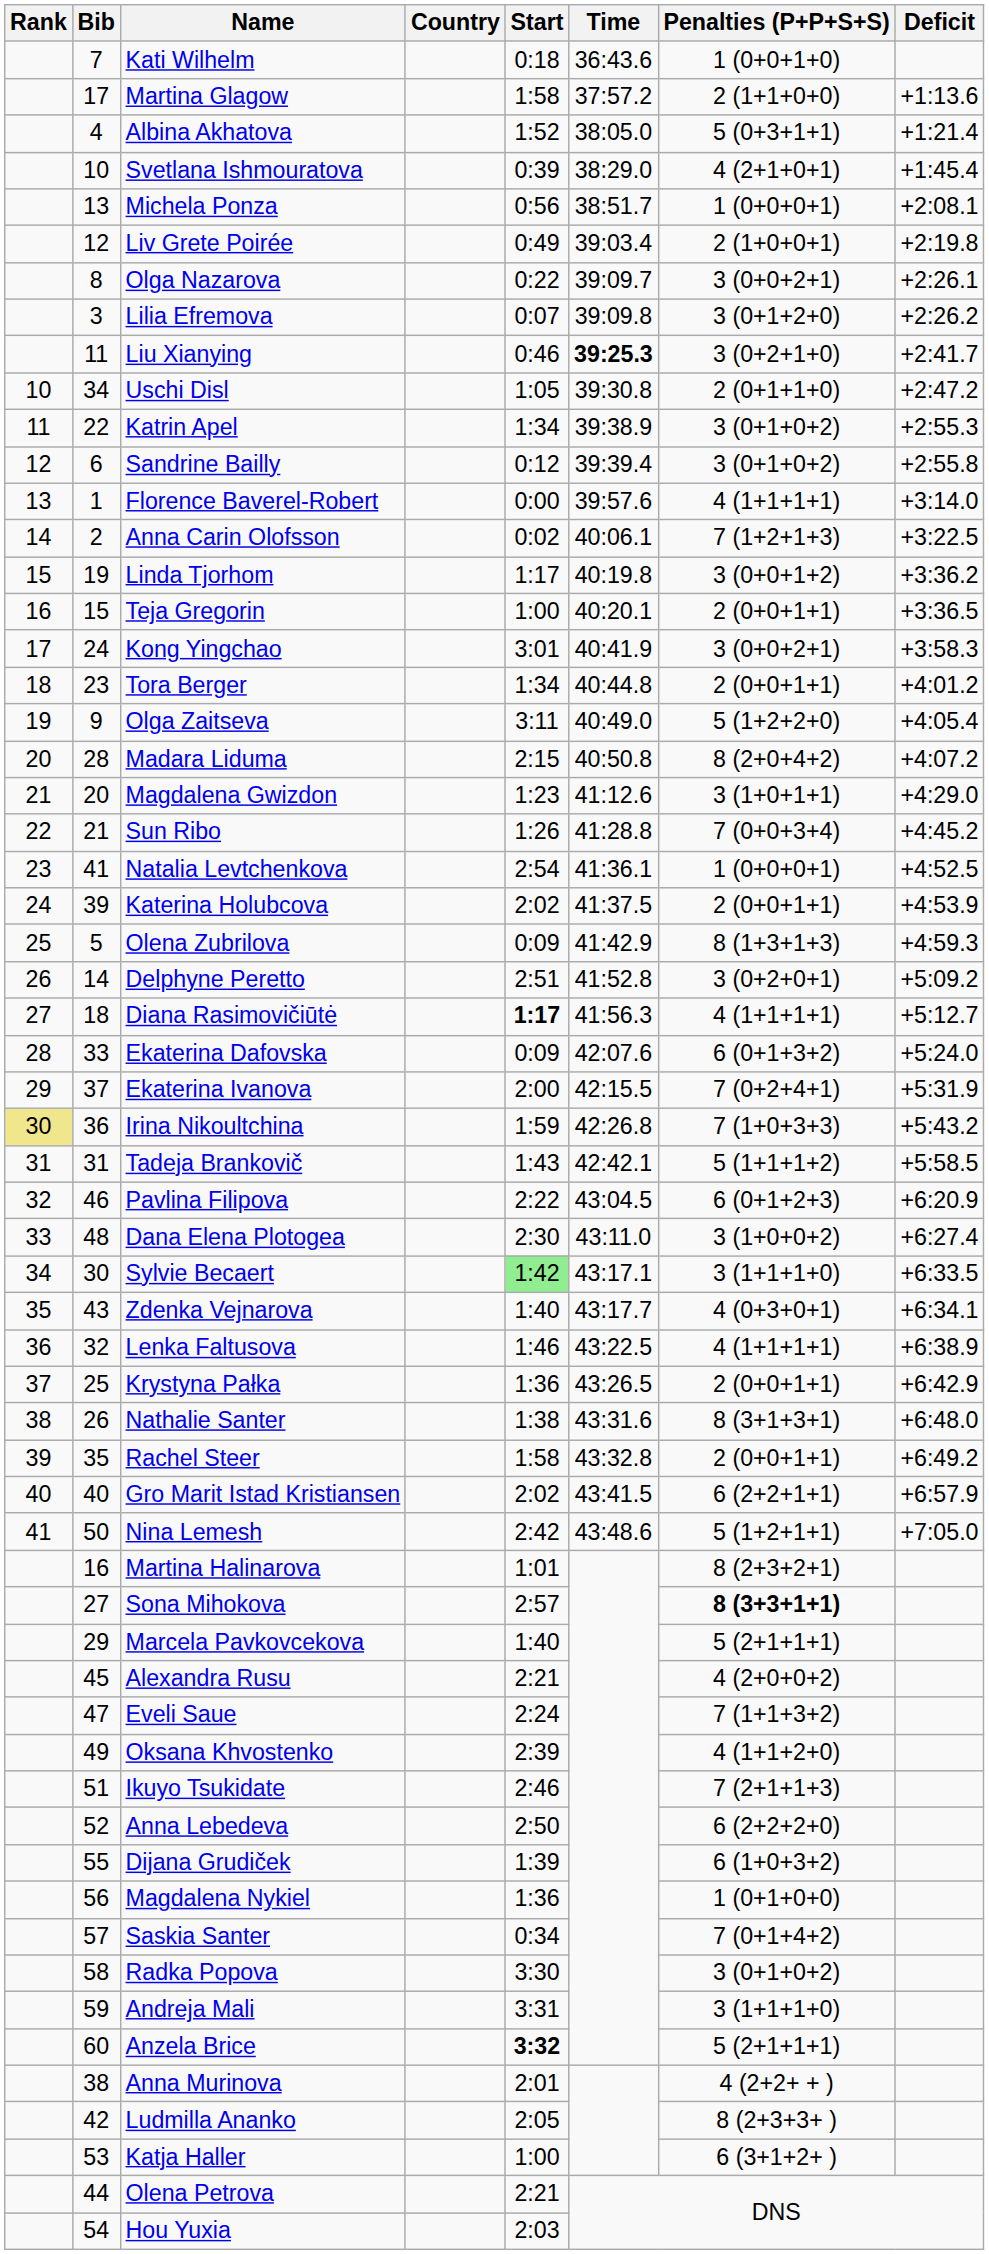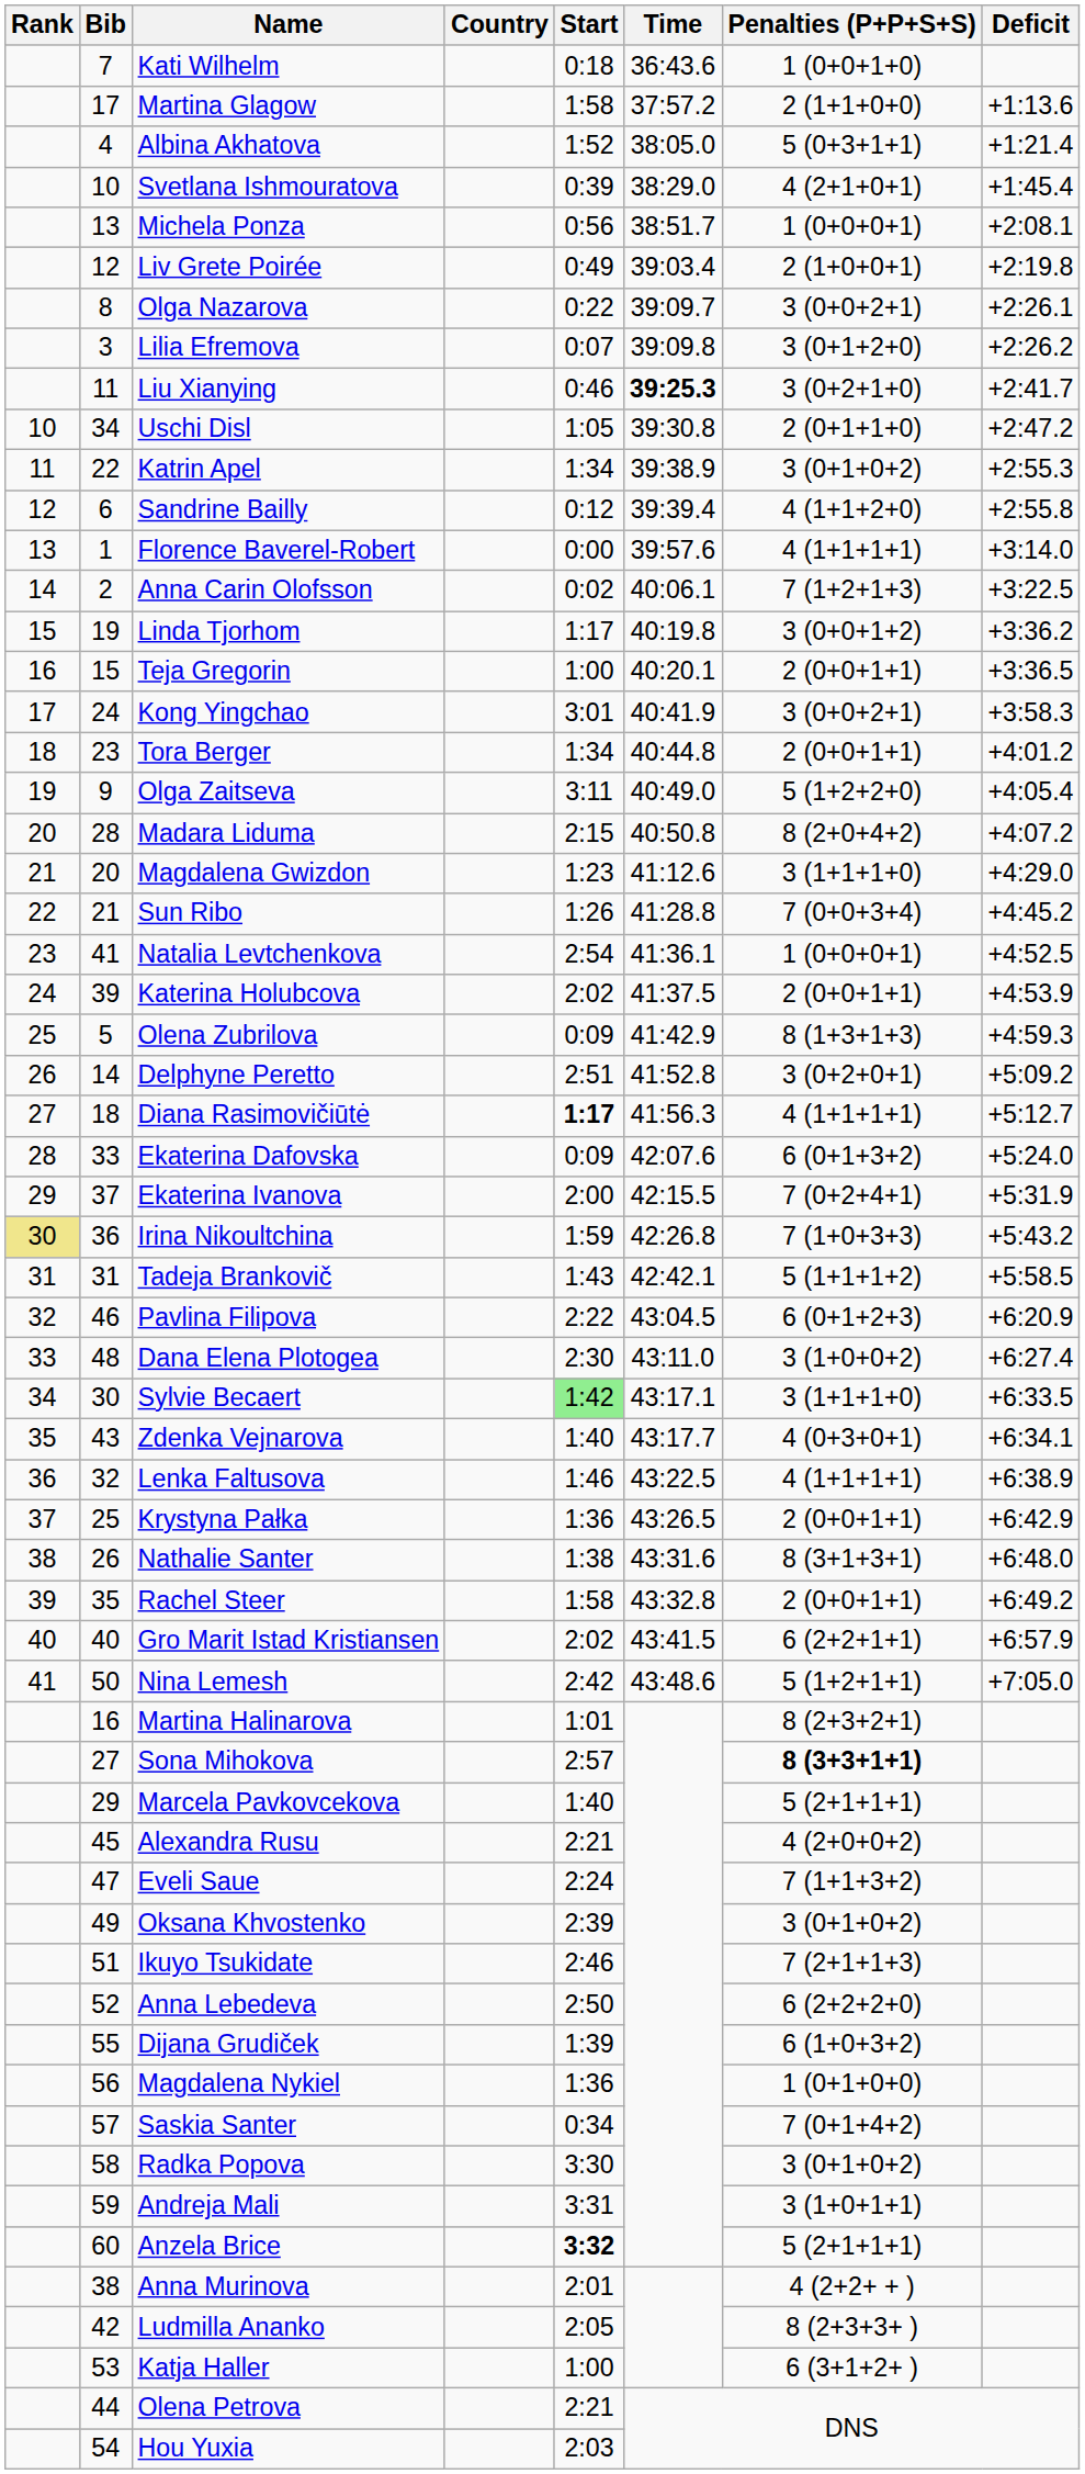 <table class="wikitable sortable" style="text-align:center">
 <tr>
 <th>Rank</th>
 <th>Bib</th>
 <th>Name</th>
 <th>Country</th>
 <th>Start</th>
 <th>Time</th>
 <th>Penalties (P+P+S+S)</th>
 <th>Deficit</th>
 </tr>
 <tr>
 <td></td>
 <td>7</td>
 <td align="left"><a href='#'>Kati Wilhelm</a></td>
 <td align=left></td>
 <td>0:18</td>
 <td>36:43.6</td>
 <td>1 (0+0+1+0)</td>
 <td></td>
 </tr>
 <tr>
 <td></td>
 <td>17</td>
 <td align="left"><a href='#'>Martina Glagow</a></td>
 <td align=left></td>
 <td>1:58</td>
 <td>37:57.2</td>
 <td>2 (1+1+0+0)</td>
 <td>+1:13.6</td>
 </tr>
 <tr>
 <td></td>
 <td>4</td>
 <td align="left"><a href='#'>Albina Akhatova</a></td>
 <td align=left></td>
 <td>1:52</td>
 <td>38:05.0</td>
 <td>5 (0+3+1+1)</td>
 <td>+1:21.4</td>
 </tr>
 <tr>
 <td></td>
 <td>10</td>
 <td align="left"><a href='#'>Svetlana Ishmouratova</a></td>
 <td align=left></td>
 <td>0:39</td>
 <td>38:29.0</td>
 <td>4 (2+1+0+1)</td>
 <td>+1:45.4</td>
 </tr>
 <tr>
 <td></td>
 <td>13</td>
 <td align="left"><a href='#'>Michela Ponza</a></td>
 <td align=left></td>
 <td>0:56</td>
 <td>38:51.7</td>
 <td>1 (0+0+0+1)</td>
 <td>+2:08.1</td>
 </tr>
 <tr>
 <td></td>
 <td>12</td>
 <td align="left"><a href='#'>Liv Grete Poirée</a></td>
 <td align=left></td>
 <td>0:49</td>
 <td>39:03.4</td>
 <td>2 (1+0+0+1)</td>
 <td>+2:19.8</td>
 </tr>
 <tr>
 <td></td>
 <td>8</td>
 <td align="left"><a href='#'>Olga Nazarova</a></td>
 <td align=left></td>
 <td>0:22</td>
 <td>39:09.7</td>
 <td>3 (0+0+2+1)</td>
 <td>+2:26.1</td>
 </tr>
 <tr>
 <td></td>
 <td>3</td>
 <td align="left"><a href='#'>Lilia Efremova</a></td>
 <td align=left></td>
 <td>0:07</td>
 <td>39:09.8</td>
 <td>3 (0+1+2+0)</td>
 <td>+2:26.2</td>
 </tr>
 <tr>
 <td></td>
 <td>11</td>
 <td align="left"><a href='#'>Liu Xianying</a></td>
 <td align=left></td>
 <td>0:46</td>
 <td><strong>39:25.3</strong></td>
 <td>3 (0+2+1+0)</td>
 <td>+2:41.7</td>
 </tr>
 <tr>
 <td>10</td>
 <td>34</td>
 <td align="left"><a href='#'>Uschi Disl</a></td>
 <td align=left></td>
 <td>1:05</td>
 <td>39:30.8</td>
 <td>2 (0+1+1+0)</td>
 <td>+2:47.2</td>
 </tr>
 <tr>
 <td>11</td>
 <td>22</td>
 <td align="left"><a href='#'>Katrin Apel</a></td>
 <td align=left></td>
 <td>1:34</td>
 <td>39:38.9</td>
 <td>3 (0+1+0+2)</td>
 <td>+2:55.3</td>
 </tr>
 <tr>
 <td>12</td>
 <td>6</td>
 <td align="left"><a href='#'>Sandrine Bailly</a></td>
 <td align=left></td>
 <td>0:12</td>
 <td>39:39.4</td>
-<td>3 (0+1+0+2)</td>
+<td>4 (1+1+2+0)</td>
 <td>+2:55.8</td>
 </tr>
 <tr>
 <td>13</td>
 <td>1</td>
 <td align="left"><a href='#'>Florence Baverel-Robert</a></td>
 <td align=left></td>
 <td>0:00</td>
 <td>39:57.6</td>
 <td>4 (1+1+1+1)</td>
 <td>+3:14.0</td>
 </tr>
 <tr>
 <td>14</td>
 <td>2</td>
 <td align="left"><a href='#'>Anna Carin Olofsson</a></td>
 <td align=left></td>
 <td>0:02</td>
 <td>40:06.1</td>
 <td>7 (1+2+1+3)</td>
 <td>+3:22.5</td>
 </tr>
 <tr>
 <td>15</td>
 <td>19</td>
 <td align="left"><a href='#'>Linda Tjorhom</a></td>
 <td align=left></td>
 <td>1:17</td>
 <td>40:19.8</td>
 <td>3 (0+0+1+2)</td>
 <td>+3:36.2</td>
 </tr>
 <tr>
 <td>16</td>
 <td>15</td>
 <td align="left"><a href='#'>Teja Gregorin</a></td>
 <td align=left></td>
 <td>1:00</td>
 <td>40:20.1</td>
 <td>2 (0+0+1+1)</td>
 <td>+3:36.5</td>
 </tr>
 <tr>
 <td>17</td>
 <td>24</td>
 <td align="left"><a href='#'>Kong Yingchao</a></td>
 <td align=left></td>
 <td>3:01</td>
 <td>40:41.9</td>
 <td>3 (0+0+2+1)</td>
 <td>+3:58.3</td>
 </tr>
 <tr>
 <td>18</td>
 <td>23</td>
 <td align="left"><a href='#'>Tora Berger</a></td>
 <td align=left></td>
 <td>1:34</td>
 <td>40:44.8</td>
 <td>2 (0+0+1+1)</td>
 <td>+4:01.2</td>
 </tr>
 <tr>
 <td>19</td>
 <td>9</td>
 <td align="left"><a href='#'>Olga Zaitseva</a></td>
 <td align=left></td>
 <td>3:11</td>
 <td>40:49.0</td>
 <td>5 (1+2+2+0)</td>
 <td>+4:05.4</td>
 </tr>
 <tr>
 <td>20</td>
 <td>28</td>
 <td align="left"><a href='#'>Madara Liduma</a></td>
 <td align=left></td>
 <td>2:15</td>
 <td>40:50.8</td>
 <td>8 (2+0+4+2)</td>
 <td>+4:07.2</td>
 </tr>
 <tr>
 <td>21</td>
 <td>20</td>
 <td align="left"><a href='#'>Magdalena Gwizdon</a></td>
 <td align=left></td>
 <td>1:23</td>
 <td>41:12.6</td>
-<td>3 (1+0+1+1)</td>
+<td>3 (1+1+1+0)</td>
 <td>+4:29.0</td>
 </tr>
 <tr>
 <td>22</td>
 <td>21</td>
 <td align="left"><a href='#'>Sun Ribo</a></td>
 <td align=left></td>
 <td>1:26</td>
 <td>41:28.8</td>
 <td>7 (0+0+3+4)</td>
 <td>+4:45.2</td>
 </tr>
 <tr>
 <td>23</td>
 <td>41</td>
 <td align="left"><a href='#'>Natalia Levtchenkova</a></td>
 <td align=left></td>
 <td>2:54</td>
 <td>41:36.1</td>
 <td>1 (0+0+0+1)</td>
 <td>+4:52.5</td>
 </tr>
 <tr>
 <td>24</td>
 <td>39</td>
 <td align="left"><a href='#'>Katerina Holubcova</a></td>
 <td align=left></td>
 <td>2:02</td>
 <td>41:37.5</td>
 <td>2 (0+0+1+1)</td>
 <td>+4:53.9</td>
 </tr>
 <tr>
 <td>25</td>
 <td>5</td>
 <td align="left"><a href='#'>Olena Zubrilova</a></td>
 <td align=left></td>
 <td>0:09</td>
 <td>41:42.9</td>
 <td>8 (1+3+1+3)</td>
 <td>+4:59.3</td>
 </tr>
 <tr>
 <td>26</td>
 <td>14</td>
 <td align="left"><a href='#'>Delphyne Peretto</a></td>
 <td align=left></td>
 <td>2:51</td>
 <td>41:52.8</td>
 <td>3 (0+2+0+1)</td>
 <td>+5:09.2</td>
 </tr>
 <tr>
 <td>27</td>
 <td>18</td>
 <td align="left"><a href='#'>Diana Rasimovičiūtė</a></td>
 <td align=left></td>
 <td><strong>1:17</strong></td>
 <td>41:56.3</td>
 <td>4 (1+1+1+1)</td>
 <td>+5:12.7</td>
 </tr>
 <tr>
 <td>28</td>
 <td>33</td>
 <td align="left"><a href='#'>Ekaterina Dafovska</a></td>
 <td align=left></td>
 <td>0:09</td>
 <td>42:07.6</td>
 <td>6 (0+1+3+2)</td>
 <td>+5:24.0</td>
 </tr>
 <tr>
 <td>29</td>
 <td>37</td>
 <td align="left"><a href='#'>Ekaterina Ivanova</a></td>
 <td align=left></td>
 <td>2:00</td>
 <td>42:15.5</td>
 <td>7 (0+2+4+1)</td>
 <td>+5:31.9</td>
 </tr>
 <tr>
 <td style="background: khaki;">30</td>
 <td>36</td>
 <td align="left"><a href='#'>Irina Nikoultchina</a></td>
 <td align=left></td>
 <td>1:59</td>
 <td>42:26.8</td>
 <td>7 (1+0+3+3)</td>
 <td>+5:43.2</td>
 </tr>
 <tr>
 <td>31</td>
 <td>31</td>
 <td align="left"><a href='#'>Tadeja Brankovič</a></td>
 <td align=left></td>
 <td>1:43</td>
 <td>42:42.1</td>
 <td>5 (1+1+1+2)</td>
 <td>+5:58.5</td>
 </tr>
 <tr>
 <td>32</td>
 <td>46</td>
 <td align="left"><a href='#'>Pavlina Filipova</a></td>
 <td align=left></td>
 <td>2:22</td>
 <td>43:04.5</td>
 <td>6 (0+1+2+3)</td>
 <td>+6:20.9</td>
 </tr>
 <tr>
 <td>33</td>
 <td>48</td>
 <td align="left"><a href='#'>Dana Elena Plotogea</a></td>
 <td align=left></td>
 <td>2:30</td>
 <td>43:11.0</td>
 <td>3 (1+0+0+2)</td>
 <td>+6:27.4</td>
 </tr>
 <tr>
 <td>34</td>
 <td>30</td>
 <td align="left"><a href='#'>Sylvie Becaert</a></td>
 <td align=left></td>
 <td style="background: lightgreen;">1:42</td>
 <td>43:17.1</td>
 <td>3 (1+1+1+0)</td>
 <td>+6:33.5</td>
 </tr>
 <tr>
 <td>35</td>
 <td>43</td>
 <td align="left"><a href='#'>Zdenka Vejnarova</a></td>
 <td align=left></td>
 <td>1:40</td>
 <td>43:17.7</td>
 <td>4 (0+3+0+1)</td>
 <td>+6:34.1</td>
 </tr>
 <tr>
 <td>36</td>
 <td>32</td>
 <td align="left"><a href='#'>Lenka Faltusova</a></td>
 <td align=left></td>
 <td>1:46</td>
 <td>43:22.5</td>
 <td>4 (1+1+1+1)</td>
 <td>+6:38.9</td>
 </tr>
 <tr>
 <td>37</td>
 <td>25</td>
 <td align="left"><a href='#'>Krystyna Pałka</a></td>
 <td align=left></td>
 <td>1:36</td>
 <td>43:26.5</td>
 <td>2 (0+0+1+1)</td>
 <td>+6:42.9</td>
 </tr>
 <tr>
 <td>38</td>
 <td>26</td>
 <td align="left"><a href='#'>Nathalie Santer</a></td>
 <td align=left></td>
 <td>1:38</td>
 <td>43:31.6</td>
 <td>8 (3+1+3+1)</td>
 <td>+6:48.0</td>
 </tr>
 <tr>
 <td>39</td>
 <td>35</td>
 <td align="left"><a href='#'>Rachel Steer</a></td>
 <td align=left></td>
 <td>1:58</td>
 <td>43:32.8</td>
 <td>2 (0+0+1+1)</td>
 <td>+6:49.2</td>
 </tr>
 <tr>
 <td>40</td>
 <td>40</td>
 <td align="left"><a href='#'>Gro Marit Istad Kristiansen</a></td>
 <td align=left></td>
 <td>2:02</td>
 <td>43:41.5</td>
 <td>6 (2+2+1+1)</td>
 <td>+6:57.9</td>
 </tr>
 <tr>
 <td>41</td>
 <td>50</td>
 <td align="left"><a href='#'>Nina Lemesh</a></td>
 <td align=left></td>
 <td>2:42</td>
 <td>43:48.6</td>
 <td>5 (1+2+1+1)</td>
 <td>+7:05.0</td>
 </tr>
 <tr>
 <td></td>
 <td>16</td>
 <td align="left"><a href='#'>Martina Halinarova</a></td>
 <td align=left></td>
 <td>1:01</td>
 <td rowspan="14"></td>
 <td>8 (2+3+2+1)</td>
 <td></td>
 </tr>
 <tr>
 <td></td>
 <td>27</td>
 <td align="left"><a href='#'>Sona Mihokova</a></td>
 <td align=left></td>
 <td>2:57</td>
 <td><strong>8 (3+3+1+1)</strong></td>
 <td></td>
 </tr>
 <tr>
 <td></td>
 <td>29</td>
 <td align="left"><a href='#'>Marcela Pavkovcekova</a></td>
 <td align=left></td>
 <td>1:40</td>
 <td>5 (2+1+1+1)</td>
 <td></td>
 </tr>
 <tr>
 <td></td>
 <td>45</td>
 <td align="left"><a href='#'>Alexandra Rusu</a></td>
 <td align=left></td>
 <td>2:21</td>
 <td>4 (2+0+0+2)</td>
 <td></td>
 </tr>
 <tr>
 <td></td>
 <td>47</td>
 <td align="left"><a href='#'>Eveli Saue</a></td>
 <td align=left></td>
 <td>2:24</td>
 <td>7 (1+1+3+2)</td>
 <td></td>
 </tr>
 <tr>
 <td></td>
 <td>49</td>
 <td align="left"><a href='#'>Oksana Khvostenko</a></td>
 <td align=left></td>
 <td>2:39</td>
-<td>4 (1+1+2+0)</td>
+<td>3 (0+1+0+2)</td>
 <td></td>
 </tr>
 <tr>
 <td></td>
 <td>51</td>
 <td align="left"><a href='#'>Ikuyo Tsukidate</a></td>
 <td align=left></td>
 <td>2:46</td>
 <td>7 (2+1+1+3)</td>
 <td></td>
 </tr>
 <tr>
 <td></td>
 <td>52</td>
 <td align="left"><a href='#'>Anna Lebedeva</a></td>
 <td align=left></td>
 <td>2:50</td>
 <td>6 (2+2+2+0)</td>
 <td></td>
 </tr>
 <tr>
 <td></td>
 <td>55</td>
 <td align="left"><a href='#'>Dijana Grudiček</a></td>
 <td align=left></td>
 <td>1:39</td>
 <td>6 (1+0+3+2)</td>
 <td></td>
 </tr>
 <tr>
 <td></td>
 <td>56</td>
 <td align="left"><a href='#'>Magdalena Nykiel</a></td>
 <td align=left></td>
 <td>1:36</td>
 <td>1 (0+1+0+0)</td>
 <td></td>
 </tr>
 <tr>
 <td></td>
 <td>57</td>
 <td align="left"><a href='#'>Saskia Santer</a></td>
 <td align=left></td>
 <td>0:34</td>
 <td>7 (0+1+4+2)</td>
 <td></td>
 </tr>
 <tr>
 <td></td>
 <td>58</td>
 <td align="left"><a href='#'>Radka Popova</a></td>
 <td align=left></td>
 <td>3:30</td>
 <td>3 (0+1+0+2)</td>
 <td></td>
 </tr>
 <tr>
 <td></td>
 <td>59</td>
 <td align="left"><a href='#'>Andreja Mali</a></td>
 <td align=left></td>
 <td>3:31</td>
-<td>3 (1+1+1+0)</td>
+<td>3 (1+0+1+1)</td>
 <td></td>
 </tr>
 <tr>
 <td></td>
 <td>60</td>
 <td align="left"><a href='#'>Anzela Brice</a></td>
 <td align=left></td>
 <td><strong>3:32</strong></td>
 <td>5 (2+1+1+1)</td>
 <td></td>
 </tr>
 <tr>
 <td></td>
 <td>38</td>
 <td align="left"><a href='#'>Anna Murinova</a></td>
 <td align=left></td>
 <td>2:01</td>
 <td rowspan="3"></td>
 <td>4 (2+2+ + )</td>
 <td></td>
 </tr>
 <tr>
 <td></td>
 <td>42</td>
 <td align="left"><a href='#'>Ludmilla Ananko</a></td>
 <td align=left></td>
 <td>2:05</td>
 <td>8 (2+3+3+ )</td>
 <td></td>
 </tr>
 <tr>
 <td></td>
 <td>53</td>
 <td align="left"><a href='#'>Katja Haller</a></td>
 <td align=left></td>
 <td>1:00</td>
 <td>6 (3+1+2+ )</td>
 <td></td>
 </tr>
 <tr>
 <td></td>
 <td>44</td>
 <td align="left"><a href='#'>Olena Petrova</a></td>
 <td align=left></td>
 <td>2:21</td>
 <td colspan="3" rowspan="2">DNS</td>
 </tr>
 <tr>
 <td></td>
 <td>54</td>
 <td align="left"><a href='#'>Hou Yuxia</a></td>
 <td align=left></td>
 <td>2:03</td>
 </tr>
 </table>
